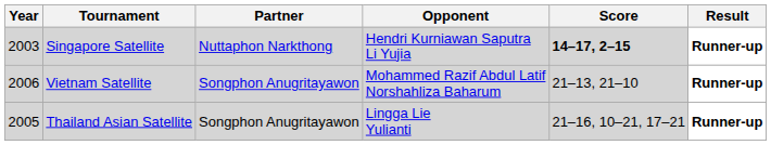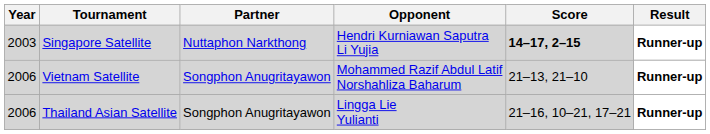 <table class="sortable wikitable" style="font-size: 90%;">
 <tr>
 <th>Year</th>
 <th>Tournament</th>
 <th>Partner</th>
 <th>Opponent</th>
 <th>Score</th>
 <th>Result</th>
 </tr>
 <tr style="background:#D5D5D5">
 <td align="center">2003</td>
 <td align="left"><a href='#'>Singapore Satellite</a></td>
 <td align="left"> <a href='#'>Nuttaphon Narkthong</a></td>
 <td align="left"> <a href='#'>Hendri Kurniawan Saputra</a> <br>  <a href='#'>Li Yujia</a></td>
 <td align="left"><strong>14–17, 2–15</strong></td>
 <td style="text-align:left; background:white"> <strong>Runner-up</strong></td>
 </tr>
 <tr style="background:#D5D5D5">
 <td align="center">2006</td>
 <td align="left"><a href='#'>Vietnam Satellite</a></td>
 <td align="left"> <a href='#'>Songphon Anugritayawon</a></td>
 <td align="left"> <a href='#'>Mohammed Razif Abdul Latif</a> <br>  <a href='#'>Norshahliza Baharum</a></td>
 <td align="left">21–13, 21–10</td>
 <td style="text-align:left; background:white"> <strong>Runner-up</strong></td>
 </tr>
 <tr style="background:#D5D5D5">
-<td align="center">2005</td>
+<td align="center">2006</td>
 <td align="left"><a href='#'>Thailand Asian Satellite</a></td>
 <td align="left"> Songphon Anugritayawon</td>
 <td align="left"> <a href='#'>Lingga Lie</a> <br>  <a href='#'>Yulianti</a></td>
 <td align="left">21–16, 10–21, 17–21</td>
 <td style="text-align:left; background:white"> <strong>Runner-up</strong></td>
 </tr>
 </table>
